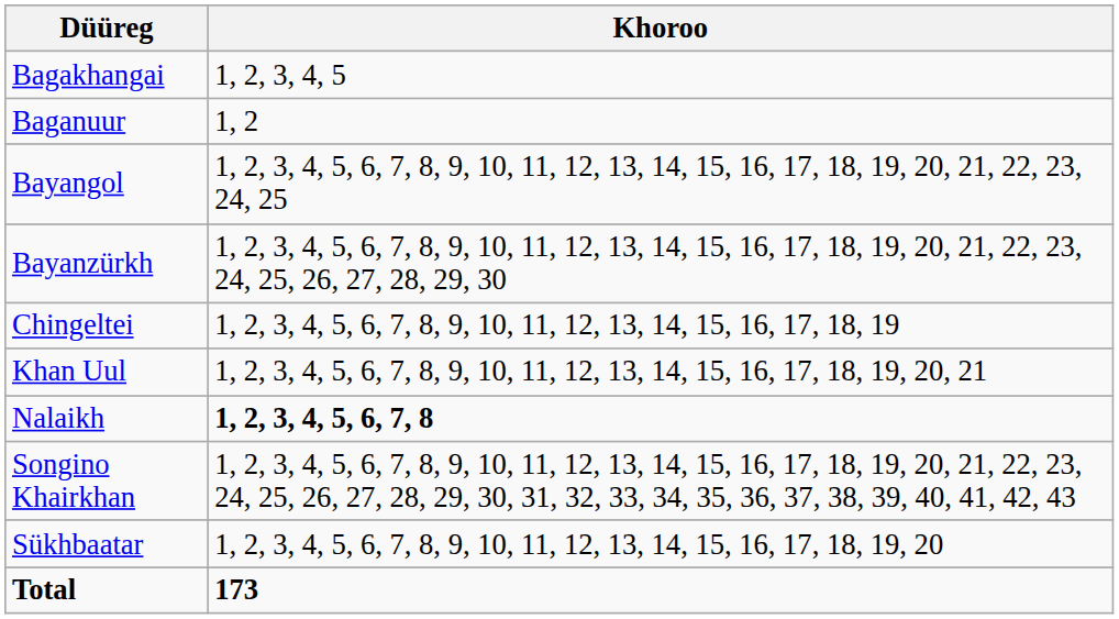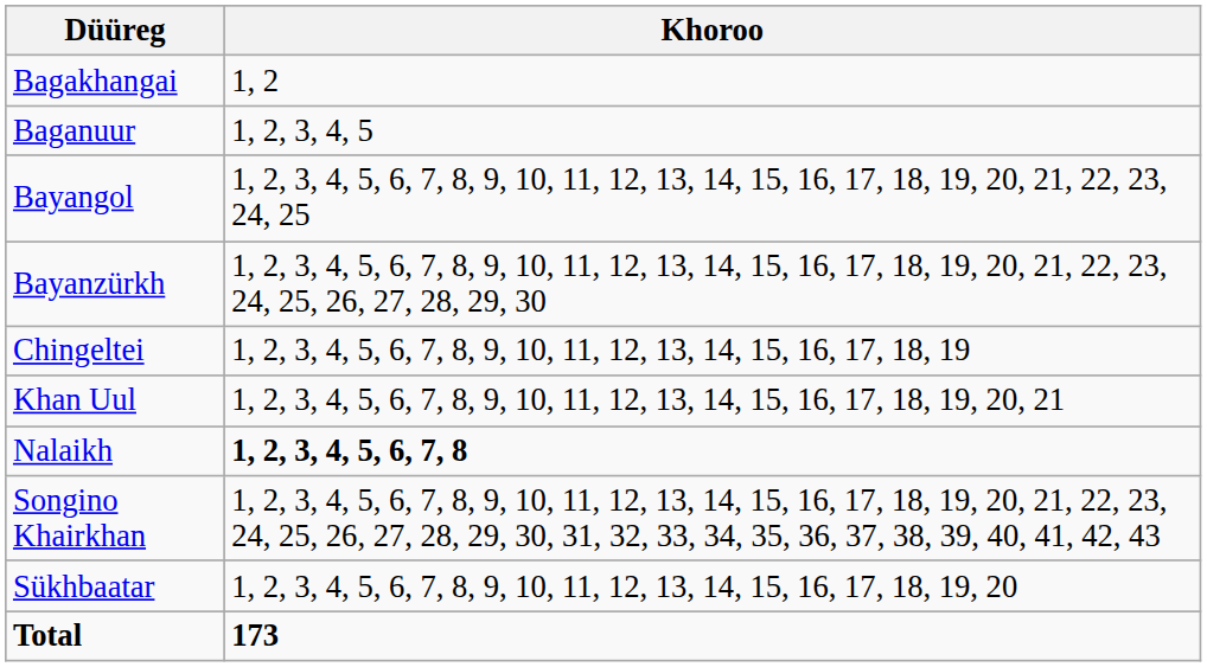 <table class="wikitable">
 <tr>
 <th>Düüreg</th>
 <th>Khoroo</th>
 </tr>
 <tr>
 <td><a href='#'>Bagakhangai</a></td>
-<td>1, 2, 3, 4, 5</td>
+<td>1, 2</td>
 </tr>
 <tr>
 <td><a href='#'>Baganuur</a></td>
-<td>1, 2</td>
+<td>1, 2, 3, 4, 5</td>
 </tr>
 <tr>
 <td><a href='#'>Bayangol</a></td>
 <td>1, 2, 3, 4, 5, 6, 7, 8, 9, 10, 11, 12, 13, 14, 15, 16, 17, 18, 19, 20, 21, 22, 23, 24, 25</td>
 </tr>
 <tr>
 <td><a href='#'>Bayanzürkh</a></td>
 <td>1, 2, 3, 4, 5, 6, 7, 8, 9, 10, 11, 12, 13, 14, 15, 16, 17, 18, 19, 20, 21, 22, 23, 24, 25, 26, 27, 28, 29, 30</td>
 </tr>
 <tr>
 <td><a href='#'>Chingeltei</a></td>
 <td>1, 2, 3, 4, 5, 6, 7, 8, 9, 10, 11, 12, 13, 14, 15, 16, 17, 18, 19</td>
 </tr>
 <tr>
 <td><a href='#'>Khan Uul</a></td>
 <td>1, 2, 3, 4, 5, 6, 7, 8, 9, 10, 11, 12, 13, 14, 15, 16, 17, 18, 19, 20, 21</td>
 </tr>
 <tr>
 <td><a href='#'>Nalaikh</a></td>
 <td><strong>1, 2, 3, 4, 5, 6, 7, 8</strong></td>
 </tr>
 <tr>
 <td><a href='#'>Songino Khairkhan</a></td>
 <td>1, 2, 3, 4, 5, 6, 7, 8, 9, 10, 11, 12, 13, 14, 15, 16, 17, 18, 19, 20, 21, 22, 23, 24, 25, 26, 27, 28, 29, 30, 31, 32, 33, 34, 35, 36, 37, 38, 39, 40, 41, 42, 43</td>
 </tr>
 <tr>
 <td><a href='#'>Sükhbaatar</a></td>
 <td>1, 2, 3, 4, 5, 6, 7, 8, 9, 10, 11, 12, 13, 14, 15, 16, 17, 18, 19, 20</td>
 </tr>
 <tr>
 <td><strong>Total</strong></td>
 <td><strong>173</strong></td>
 </tr>
 </table>
